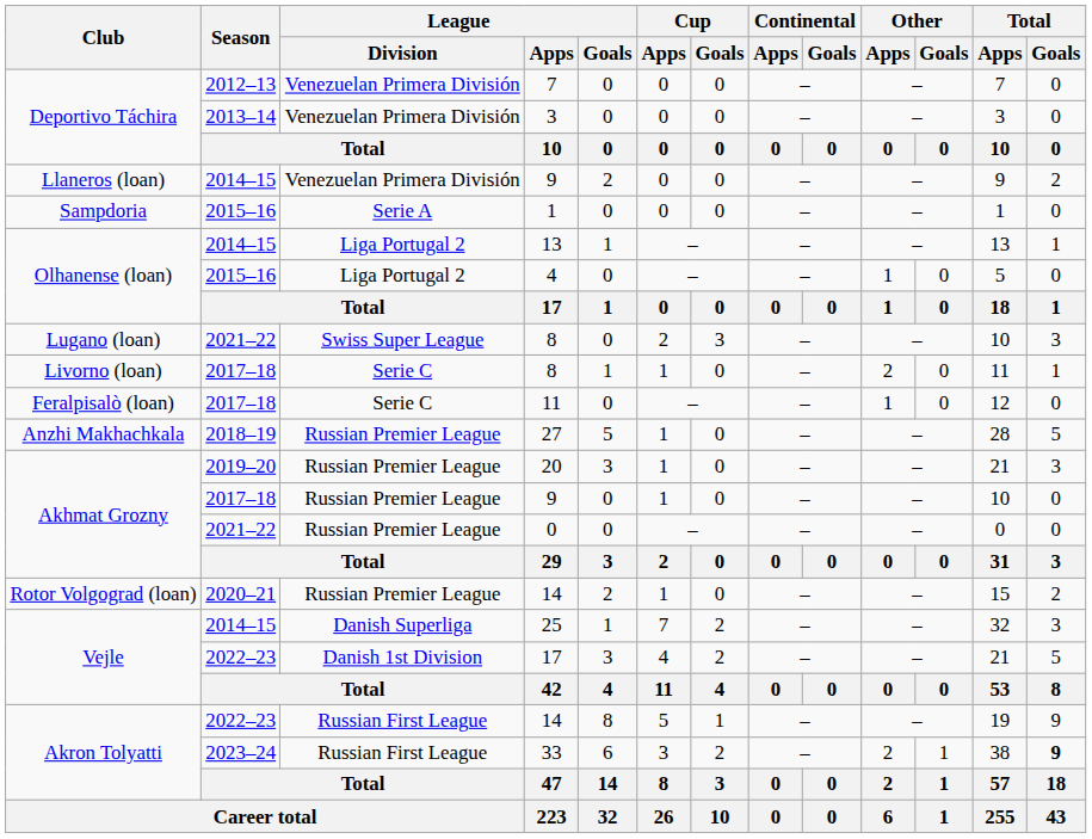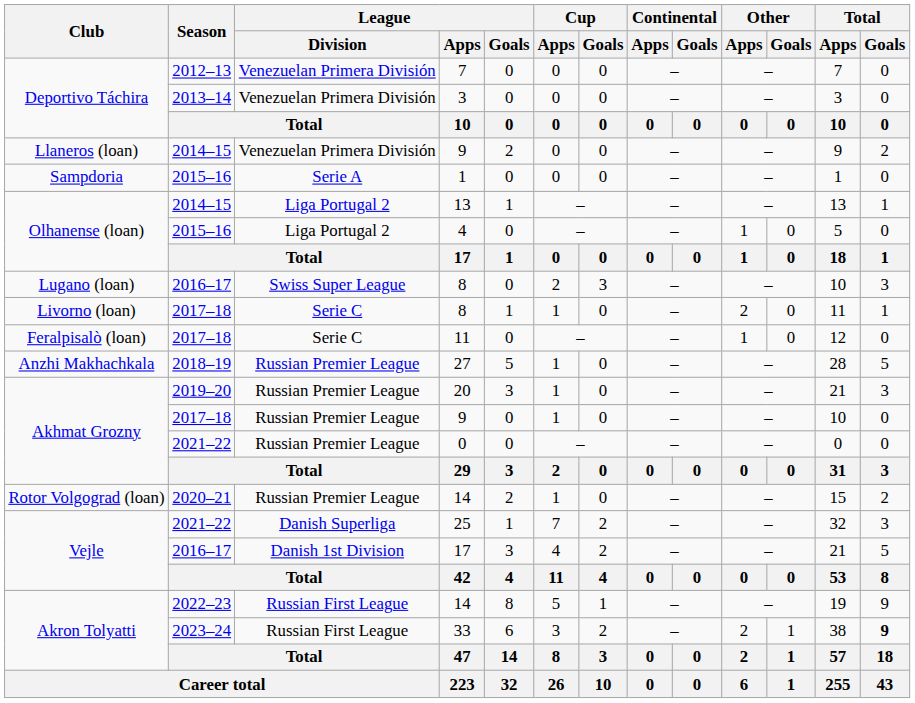 <table class="wikitable" style="text-align: center;">
 <tr>
 <th rowspan=2>Club</th>
 <th rowspan=2>Season</th>
 <th colspan=3>League</th>
 <th colspan=2>Cup</th>
 <th colspan=2>Continental</th>
 <th colspan=2>Other</th>
 <th colspan=2>Total</th>
 </tr>
 <tr>
 <th>Division</th>
 <th>Apps</th>
 <th>Goals</th>
 <th>Apps</th>
 <th>Goals</th>
 <th>Apps</th>
 <th>Goals</th>
 <th>Apps</th>
 <th>Goals</th>
 <th>Apps</th>
 <th>Goals</th>
 </tr>
 <tr>
 <td rowspan="3"><a href='#'>Deportivo Táchira</a></td>
 <td><a href='#'>2012–13</a></td>
 <td><a href='#'>Venezuelan Primera División</a></td>
 <td>7</td>
 <td>0</td>
 <td>0</td>
 <td>0</td>
 <td colspan=2>–</td>
 <td colspan=2>–</td>
 <td>7</td>
 <td>0</td>
 </tr>
 <tr>
 <td><a href='#'>2013–14</a></td>
 <td>Venezuelan Primera División</td>
 <td>3</td>
 <td>0</td>
 <td>0</td>
 <td>0</td>
 <td colspan=2>–</td>
 <td colspan=2>–</td>
 <td>3</td>
 <td>0</td>
 </tr>
 <tr>
 <th colspan=2>Total</th>
 <th>10</th>
 <th>0</th>
 <th>0</th>
 <th>0</th>
 <th>0</th>
 <th>0</th>
 <th>0</th>
 <th>0</th>
 <th>10</th>
 <th>0</th>
 </tr>
 <tr>
 <td><a href='#'>Llaneros</a> (loan)</td>
 <td><a href='#'>2014–15</a></td>
 <td>Venezuelan Primera División</td>
 <td>9</td>
 <td>2</td>
 <td>0</td>
 <td>0</td>
 <td colspan=2>–</td>
 <td colspan=2>–</td>
 <td>9</td>
 <td>2</td>
 </tr>
 <tr>
 <td><a href='#'>Sampdoria</a></td>
 <td><a href='#'>2015–16</a></td>
 <td><a href='#'>Serie A</a></td>
 <td>1</td>
 <td>0</td>
 <td>0</td>
 <td>0</td>
 <td colspan=2>–</td>
 <td colspan=2>–</td>
 <td>1</td>
 <td>0</td>
 </tr>
 <tr>
 <td rowspan="3"><a href='#'>Olhanense</a> (loan)</td>
 <td><a href='#'>2014–15</a></td>
 <td><a href='#'>Liga Portugal 2</a></td>
 <td>13</td>
 <td>1</td>
 <td colspan=2>–</td>
 <td colspan=2>–</td>
 <td colspan=2>–</td>
 <td>13</td>
 <td>1</td>
 </tr>
 <tr>
 <td><a href='#'>2015–16</a></td>
 <td>Liga Portugal 2</td>
 <td>4</td>
 <td>0</td>
 <td colspan=2>–</td>
 <td colspan=2>–</td>
 <td>1</td>
 <td>0</td>
 <td>5</td>
 <td>0</td>
 </tr>
 <tr>
 <th colspan=2>Total</th>
 <th>17</th>
 <th>1</th>
 <th>0</th>
 <th>0</th>
 <th>0</th>
 <th>0</th>
 <th>1</th>
 <th>0</th>
 <th>18</th>
 <th>1</th>
 </tr>
 <tr>
 <td><a href='#'>Lugano</a> (loan)</td>
-<td><a href='#'>2021–22</a></td>
+<td><a href='#'>2016–17</a></td>
 <td><a href='#'>Swiss Super League</a></td>
 <td>8</td>
 <td>0</td>
 <td>2</td>
 <td>3</td>
 <td colspan=2>–</td>
 <td colspan=2>–</td>
 <td>10</td>
 <td>3</td>
 </tr>
 <tr>
 <td><a href='#'>Livorno</a> (loan)</td>
 <td><a href='#'>2017–18</a></td>
 <td><a href='#'>Serie C</a></td>
 <td>8</td>
 <td>1</td>
 <td>1</td>
 <td>0</td>
 <td colspan=2>–</td>
 <td>2</td>
 <td>0</td>
 <td>11</td>
 <td>1</td>
 </tr>
 <tr>
 <td><a href='#'>Feralpisalò</a> (loan)</td>
 <td><a href='#'>2017–18</a></td>
 <td>Serie C</td>
 <td>11</td>
 <td>0</td>
 <td colspan=2>–</td>
 <td colspan=2>–</td>
 <td>1</td>
 <td>0</td>
 <td>12</td>
 <td>0</td>
 </tr>
 <tr>
 <td><a href='#'>Anzhi Makhachkala</a></td>
 <td><a href='#'>2018–19</a></td>
 <td><a href='#'>Russian Premier League</a></td>
 <td>27</td>
 <td>5</td>
 <td>1</td>
 <td>0</td>
 <td colspan=2>–</td>
 <td colspan=2>–</td>
 <td>28</td>
 <td>5</td>
 </tr>
 <tr>
 <td rowspan="4"><a href='#'>Akhmat Grozny</a></td>
 <td><a href='#'>2019–20</a></td>
 <td>Russian Premier League</td>
 <td>20</td>
 <td>3</td>
 <td>1</td>
 <td>0</td>
 <td colspan=2>–</td>
 <td colspan=2>–</td>
 <td>21</td>
 <td>3</td>
 </tr>
 <tr>
 <td><a href='#'>2017–18</a></td>
 <td>Russian Premier League</td>
 <td>9</td>
 <td>0</td>
 <td>1</td>
 <td>0</td>
 <td colspan=2>–</td>
 <td colspan=2>–</td>
 <td>10</td>
 <td>0</td>
 </tr>
 <tr>
 <td><a href='#'>2021–22</a></td>
 <td>Russian Premier League</td>
 <td>0</td>
 <td>0</td>
 <td colspan=2>–</td>
 <td colspan=2>–</td>
 <td colspan=2>–</td>
 <td>0</td>
 <td>0</td>
 </tr>
 <tr>
 <th colspan=2>Total</th>
 <th>29</th>
 <th>3</th>
 <th>2</th>
 <th>0</th>
 <th>0</th>
 <th>0</th>
 <th>0</th>
 <th>0</th>
 <th>31</th>
 <th>3</th>
 </tr>
 <tr>
 <td><a href='#'>Rotor Volgograd</a> (loan)</td>
 <td><a href='#'>2020–21</a></td>
 <td>Russian Premier League</td>
 <td>14</td>
 <td>2</td>
 <td>1</td>
 <td>0</td>
 <td colspan=2>–</td>
 <td colspan=2>–</td>
 <td>15</td>
 <td>2</td>
 </tr>
 <tr>
 <td rowspan="3"><a href='#'>Vejle</a></td>
-<td><a href='#'>2014–15</a></td>
+<td><a href='#'>2021–22</a></td>
 <td><a href='#'>Danish Superliga</a></td>
 <td>25</td>
 <td>1</td>
 <td>7</td>
 <td>2</td>
 <td colspan=2>–</td>
 <td colspan=2>–</td>
 <td>32</td>
 <td>3</td>
 </tr>
 <tr>
-<td><a href='#'>2022–23</a></td>
+<td><a href='#'>2016–17</a></td>
 <td><a href='#'>Danish 1st Division</a></td>
 <td>17</td>
 <td>3</td>
 <td>4</td>
 <td>2</td>
 <td colspan=2>–</td>
 <td colspan=2>–</td>
 <td>21</td>
 <td>5</td>
 </tr>
 <tr>
 <th colspan=2>Total</th>
 <th>42</th>
 <th>4</th>
 <th>11</th>
 <th>4</th>
 <th>0</th>
 <th>0</th>
 <th>0</th>
 <th>0</th>
 <th>53</th>
 <th>8</th>
 </tr>
 <tr>
 <td rowspan="3"><a href='#'>Akron Tolyatti</a></td>
 <td><a href='#'>2022–23</a></td>
 <td><a href='#'>Russian First League</a></td>
 <td>14</td>
 <td>8</td>
 <td>5</td>
 <td>1</td>
 <td colspan=2>–</td>
 <td colspan=2>–</td>
 <td>19</td>
 <td>9</td>
 </tr>
 <tr>
 <td><a href='#'>2023–24</a></td>
 <td>Russian First League</td>
 <td>33</td>
 <td>6</td>
 <td>3</td>
 <td>2</td>
 <td colspan=2>–</td>
 <td>2</td>
 <td>1</td>
 <td>38</td>
 <td><strong>9</strong></td>
 </tr>
 <tr>
 <th colspan=2>Total</th>
 <th>47</th>
 <th>14</th>
 <th>8</th>
 <th>3</th>
 <th>0</th>
 <th>0</th>
 <th>2</th>
 <th>1</th>
 <th>57</th>
 <th>18</th>
 </tr>
 <tr>
 <th colspan=3>Career total</th>
 <th>223</th>
 <th>32</th>
 <th>26</th>
 <th>10</th>
 <th>0</th>
 <th>0</th>
 <th>6</th>
 <th>1</th>
 <th>255</th>
 <th>43</th>
 </tr>
 </table>
